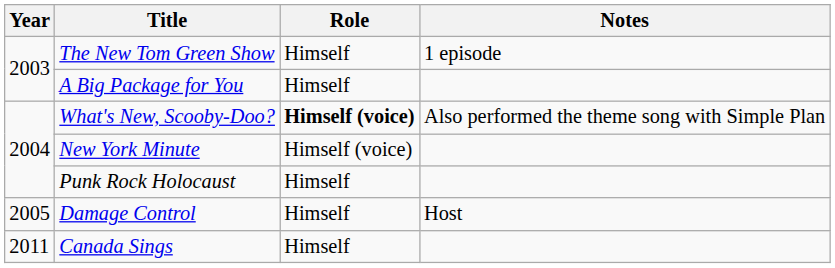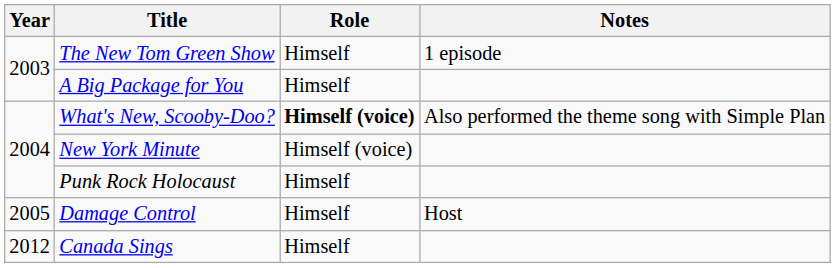 <table class=wikitable>
 <tr>
 <th>Year</th>
 <th>Title</th>
 <th>Role</th>
 <th>Notes</th>
 </tr>
 <tr>
 <td rowspan=2>2003</td>
 <td><em><a href='#'>The New Tom Green Show</a></em></td>
 <td>Himself</td>
 <td>1 episode</td>
 </tr>
 <tr>
 <td><em><a href='#'>A Big Package for You</a></em></td>
 <td>Himself</td>
 <td></td>
 </tr>
 <tr>
 <td rowspan=3>2004</td>
 <td><em><a href='#'>What's New, Scooby-Doo?</a></em></td>
 <td><strong>Himself (voice)</strong></td>
 <td>Also performed the theme song with Simple Plan</td>
 </tr>
 <tr>
 <td><em><a href='#'>New York Minute</a></em></td>
 <td>Himself (voice)</td>
 <td></td>
 </tr>
 <tr>
 <td><em>Punk Rock Holocaust</em></td>
 <td>Himself</td>
 <td></td>
 </tr>
 <tr>
 <td>2005</td>
 <td><em><a href='#'>Damage Control</a></em></td>
 <td>Himself</td>
 <td>Host</td>
 </tr>
 <tr>
-<td>2011</td>
+<td>2012</td>
 <td><em><a href='#'>Canada Sings</a></em></td>
 <td>Himself</td>
 <td Celebrity Judge></td>
 </tr>
 </table>
